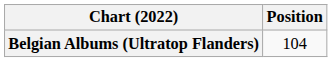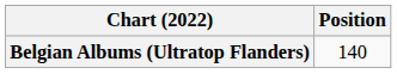 <table class="wikitable plainrowheaders" style="text-align:center">
 <tr>
 <th scope="col">Chart (2022)</th>
 <th scope="col">Position</th>
 </tr>
 <tr>
 <th scope="row">Belgian Albums (Ultratop Flanders)</th>
-<td>104</td>
+<td>140</td>
 </tr>
 </table>
